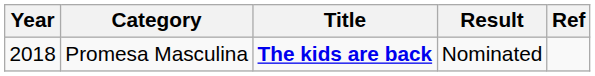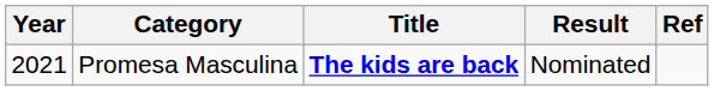 <table class="wikitable">
 <tr>
 <th>Year</th>
 <th>Category</th>
 <th>Title</th>
 <th>Result</th>
 <th>Ref</th>
 </tr>
 <tr>
-<td>2018</td>
+<td>2021</td>
 <td>Promesa Masculina</td>
 <td><strong><a href='#'>The kids are back</a></strong></td>
 <td>Nominated</td>
 <td></td>
 </tr>
 </table>
